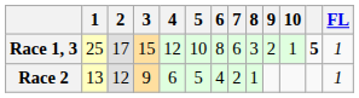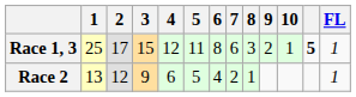 <table class="wikitable" style="font-size: 85%; text-align:center;">
 <tr>
 <th></th>
 <th>1</th>
 <th>2</th>
 <th>3</th>
 <th>4</th>
 <th>5</th>
 <th>6</th>
 <th>7</th>
 <th>8</th>
 <th>9</th>
 <th>10</th>
 <th></th>
 <th><a href='#'>FL</a></th>
 </tr>
 <tr>
 <th>Race 1, 3</th>
 <td style="background:#FFFFBF">25</td>
 <td style="background:#DFDFDF">17</td>
 <td style="background:#FFDF9F">15</td>
 <td style="background:#DFFFDF">12</td>
-<td style="background:#DFFFDF">10</td>
+<td style="background:#DFFFDF">11</td>
 <td style="background:#DFFFDF">8</td>
 <td style="background:#DFFFDF">6</td>
 <td style="background:#DFFFDF">3</td>
 <td style="background:#DFFFDF">2</td>
 <td style="background:#DFFFDF">1</td>
 <td><strong>5</strong></td>
 <td><em>1</em></td>
 </tr>
 <tr>
 <th>Race 2</th>
 <td style="background:#FFFFBF">13</td>
 <td style="background:#DFDFDF">12</td>
 <td style="background:#FFDF9F">9</td>
 <td style="background:#DFFFDF">6</td>
 <td style="background:#DFFFDF">5</td>
 <td style="background:#DFFFDF">4</td>
 <td style="background:#DFFFDF">2</td>
 <td style="background:#DFFFDF">1</td>
 <td></td>
 <td></td>
 <td></td>
 <td><em>1</em></td>
 </tr>
 </table>
